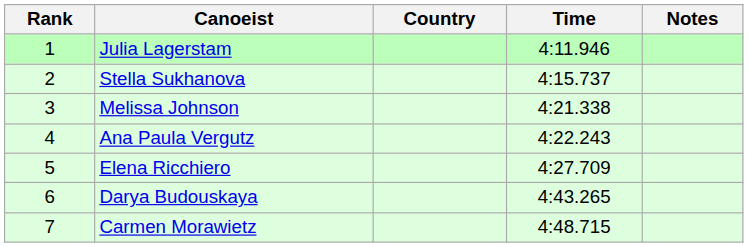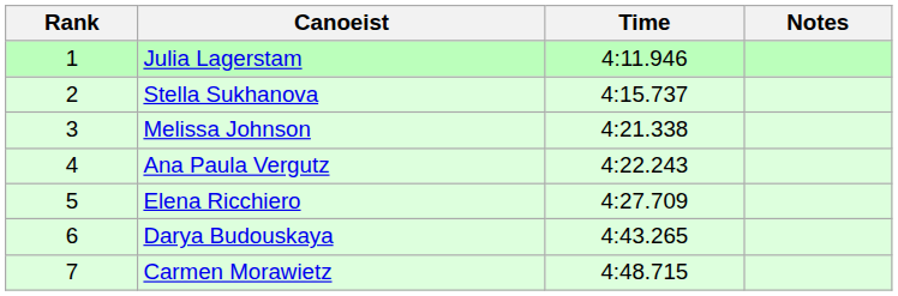 <table class="wikitable" style="text-align:center;width: 50%">
 <tr>
 <th>Rank</th>
 <th>Canoeist</th>
-<th>Country</th>
 <th>Time</th>
 <th>Notes</th>
 </tr>
 <tr bgcolor=bbffbb>
 <td>1</td>
 <td align="left"><a href='#'>Julia Lagerstam</a></td>
-<td align="left"></td>
 <td>4:11.946</td>
 <td></td>
 </tr>
 <tr bgcolor=ddffdd>
 <td>2</td>
 <td align="left"><a href='#'>Stella Sukhanova</a></td>
-<td align="left"></td>
 <td>4:15.737</td>
 <td></td>
 </tr>
 <tr bgcolor=ddffdd>
 <td>3</td>
 <td align="left"><a href='#'>Melissa Johnson</a></td>
-<td align="left"></td>
 <td>4:21.338</td>
 <td></td>
 </tr>
 <tr bgcolor=ddffdd>
 <td>4</td>
 <td align="left"><a href='#'>Ana Paula Vergutz</a></td>
-<td align="left"></td>
 <td>4:22.243</td>
 <td></td>
 </tr>
 <tr bgcolor=ddffdd>
 <td>5</td>
 <td align="left"><a href='#'>Elena Ricchiero</a></td>
-<td align="left"></td>
 <td>4:27.709</td>
 <td></td>
 </tr>
 <tr bgcolor=ddffdd>
 <td>6</td>
 <td align="left"><a href='#'>Darya Budouskaya</a></td>
-<td align="left"></td>
 <td>4:43.265</td>
 <td></td>
 </tr>
 <tr bgcolor=ddffdd>
 <td>7</td>
 <td align="left"><a href='#'>Carmen Morawietz</a></td>
-<td align="left"></td>
 <td>4:48.715</td>
 <td></td>
 </tr>
 </table>
